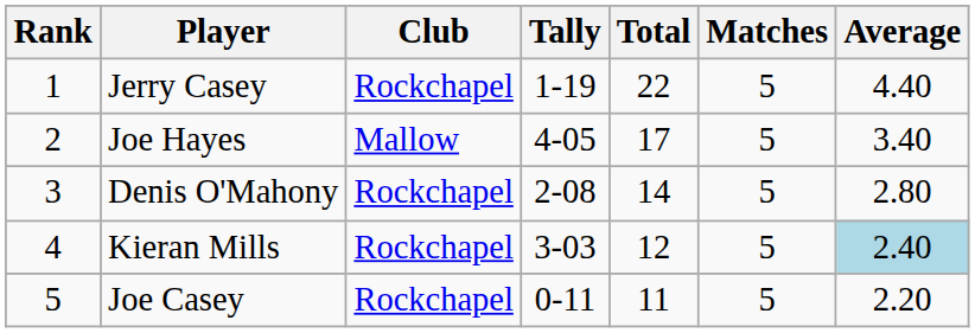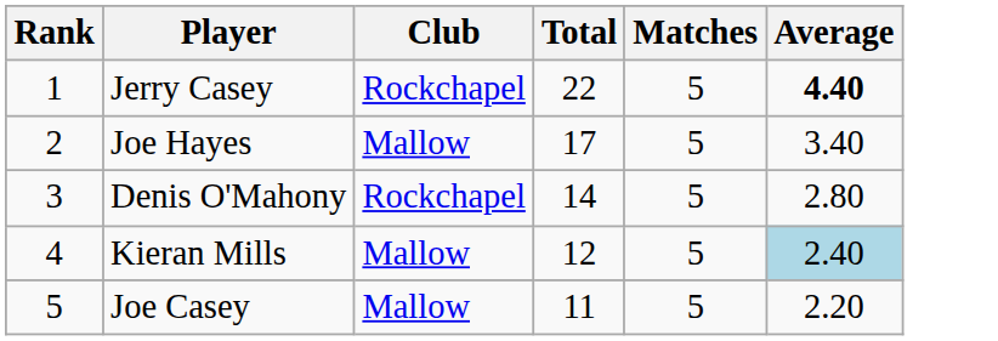 <table class="wikitable">
 <tr>
 <th>Rank</th>
 <th>Player</th>
 <th>Club</th>
-<th>Tally</th>
 <th>Total</th>
 <th>Matches</th>
 <th>Average</th>
 </tr>
 <tr>
 <td rowspan="1" style="text-align:center;">1</td>
 <td>Jerry Casey</td>
 <td><a href='#'>Rockchapel</a></td>
-<td align=center>1-19</td>
 <td align=center>22</td>
 <td align=center>5</td>
-<td align=center>4.40</td>
+<td align=center><strong>4.40</strong></td>
 </tr>
 <tr>
 <td rowspan="1" style="text-align:center;">2</td>
 <td>Joe Hayes</td>
 <td><a href='#'>Mallow</a></td>
-<td align=center>4-05</td>
 <td align=center>17</td>
 <td align=center>5</td>
 <td align=center>3.40</td>
 </tr>
 <tr>
 <td rowspan="1" style="text-align:center;">3</td>
 <td>Denis O'Mahony</td>
 <td><a href='#'>Rockchapel</a></td>
-<td align=center>2-08</td>
 <td align=center>14</td>
 <td align=center>5</td>
 <td align=center>2.80</td>
 </tr>
 <tr>
 <td rowspan="1" style="text-align:center;">4</td>
 <td>Kieran Mills</td>
-<td><a href='#'>Rockchapel</a></td>
-<td align=center>3-03</td>
+<td><a href='#'>Mallow</a></td>
 <td align=center>12</td>
 <td align=center>5</td>
 <td align=center style="background: lightblue;">2.40</td>
 </tr>
 <tr>
 <td rowspan="1" style="text-align:center;">5</td>
 <td>Joe Casey</td>
-<td><a href='#'>Rockchapel</a></td>
-<td align=center>0-11</td>
+<td><a href='#'>Mallow</a></td>
 <td align=center>11</td>
 <td align=center>5</td>
 <td align=center>2.20</td>
 </tr>
 </table>
